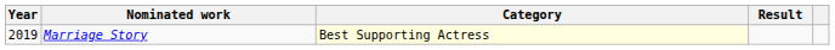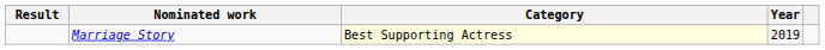 <table class="wikitable sortable">
 <tr>
-<th scope="col" style="width:1em;">Year</th>
+<th scope="col" style="width:5em;">Result</th>
 <th scope="col" style="width:25em;">Nominated work</th>
 <th scope="col" style="width:40em;">Category</th>
-<th scope="col" style="width:5em;">Result</th>
+<th scope="col" style="width:1em;">Year</th>
 <th scope="col" style="width:1em;"class="unsortable"></th>
 </tr>
 <tr>
-<td>2019</td>
+<td></td>
 <td><em><a href='#'>Marriage Story</a></em></td>
 <td style="background: lightyellow;">Best Supporting Actress</td>
-<td></td>
+<td>2019</td>
 <td></td>
 </tr>
 </table>
